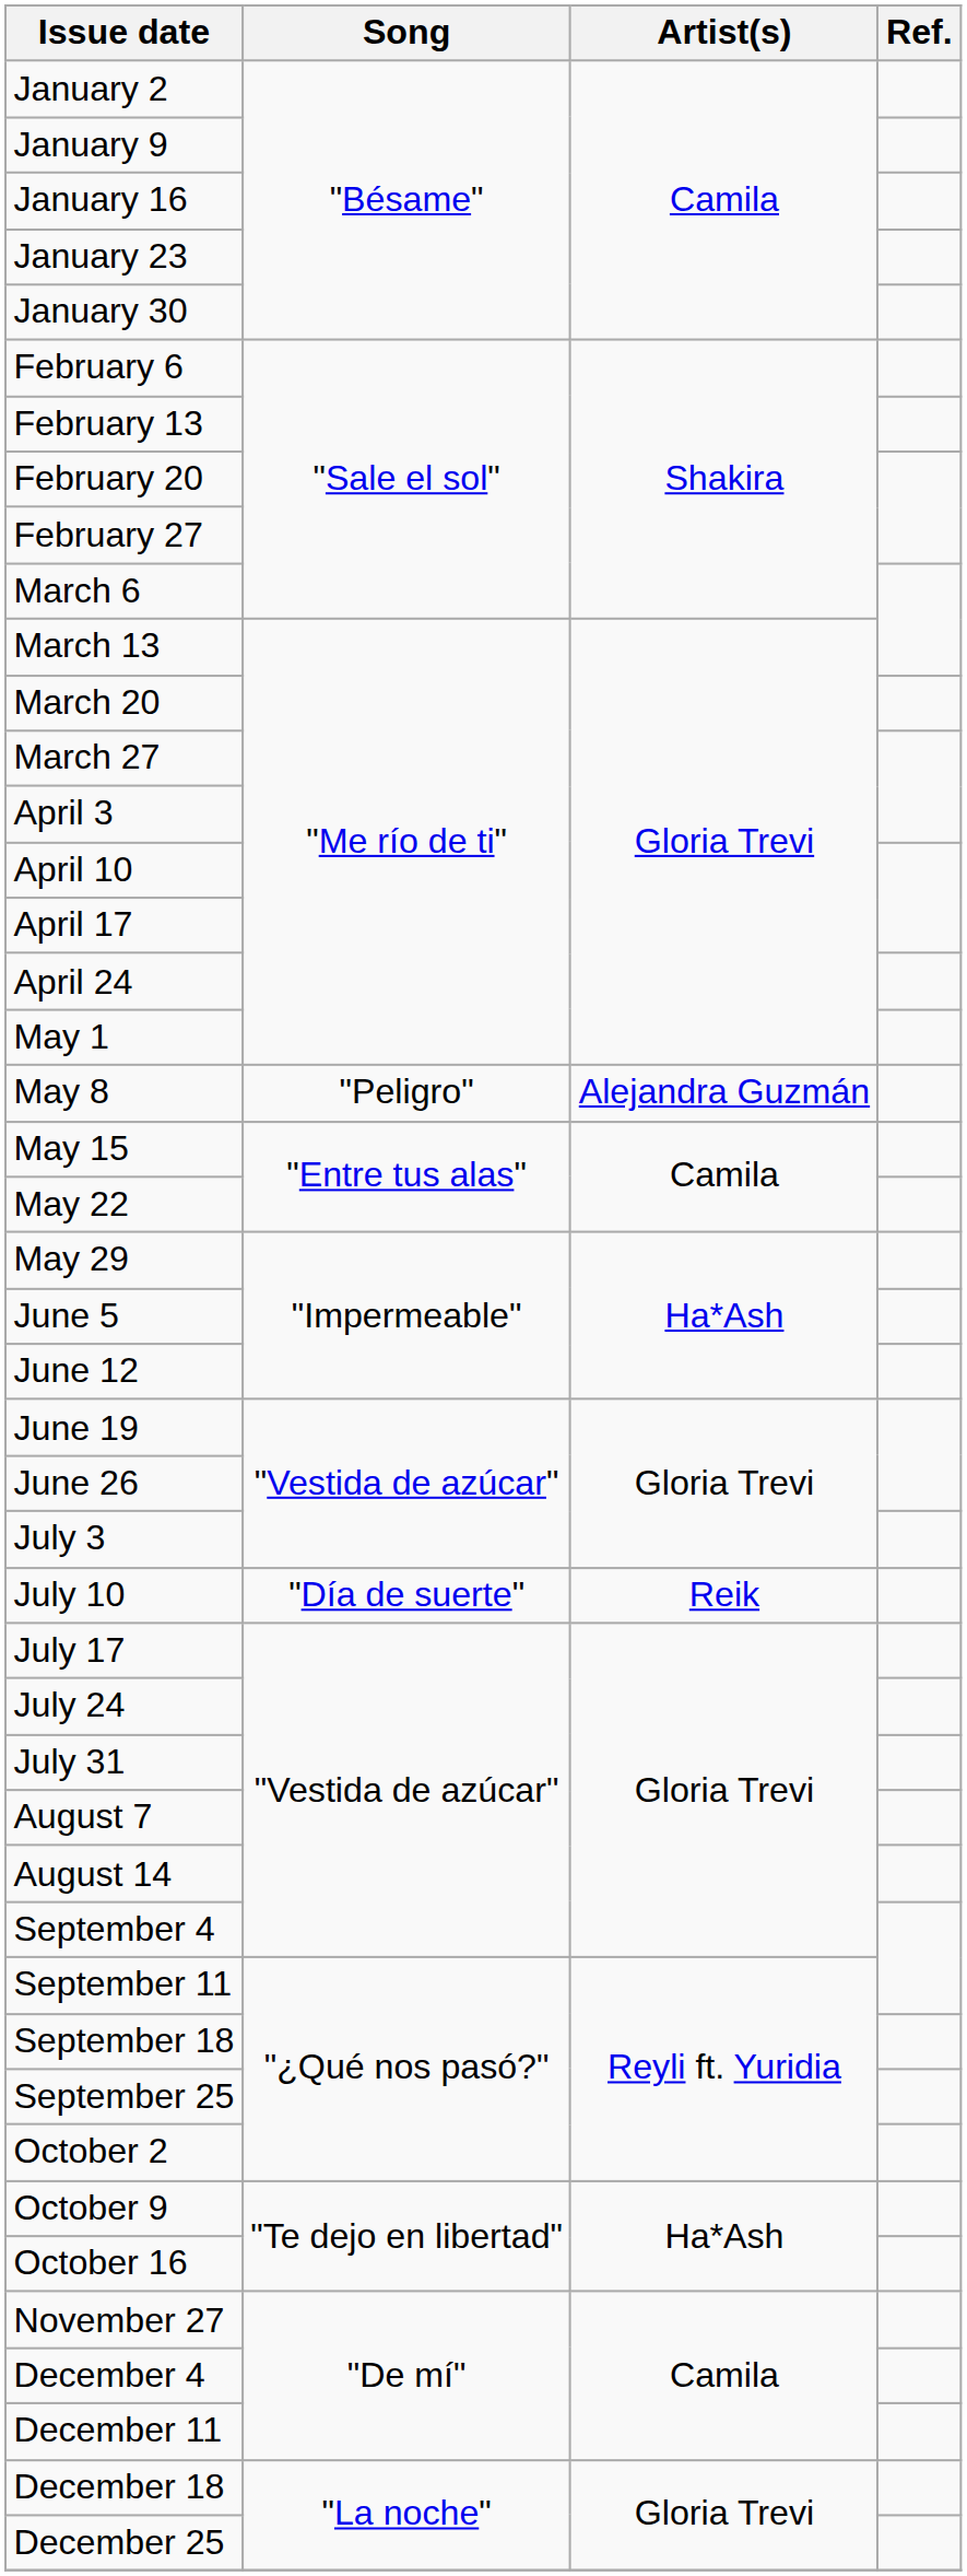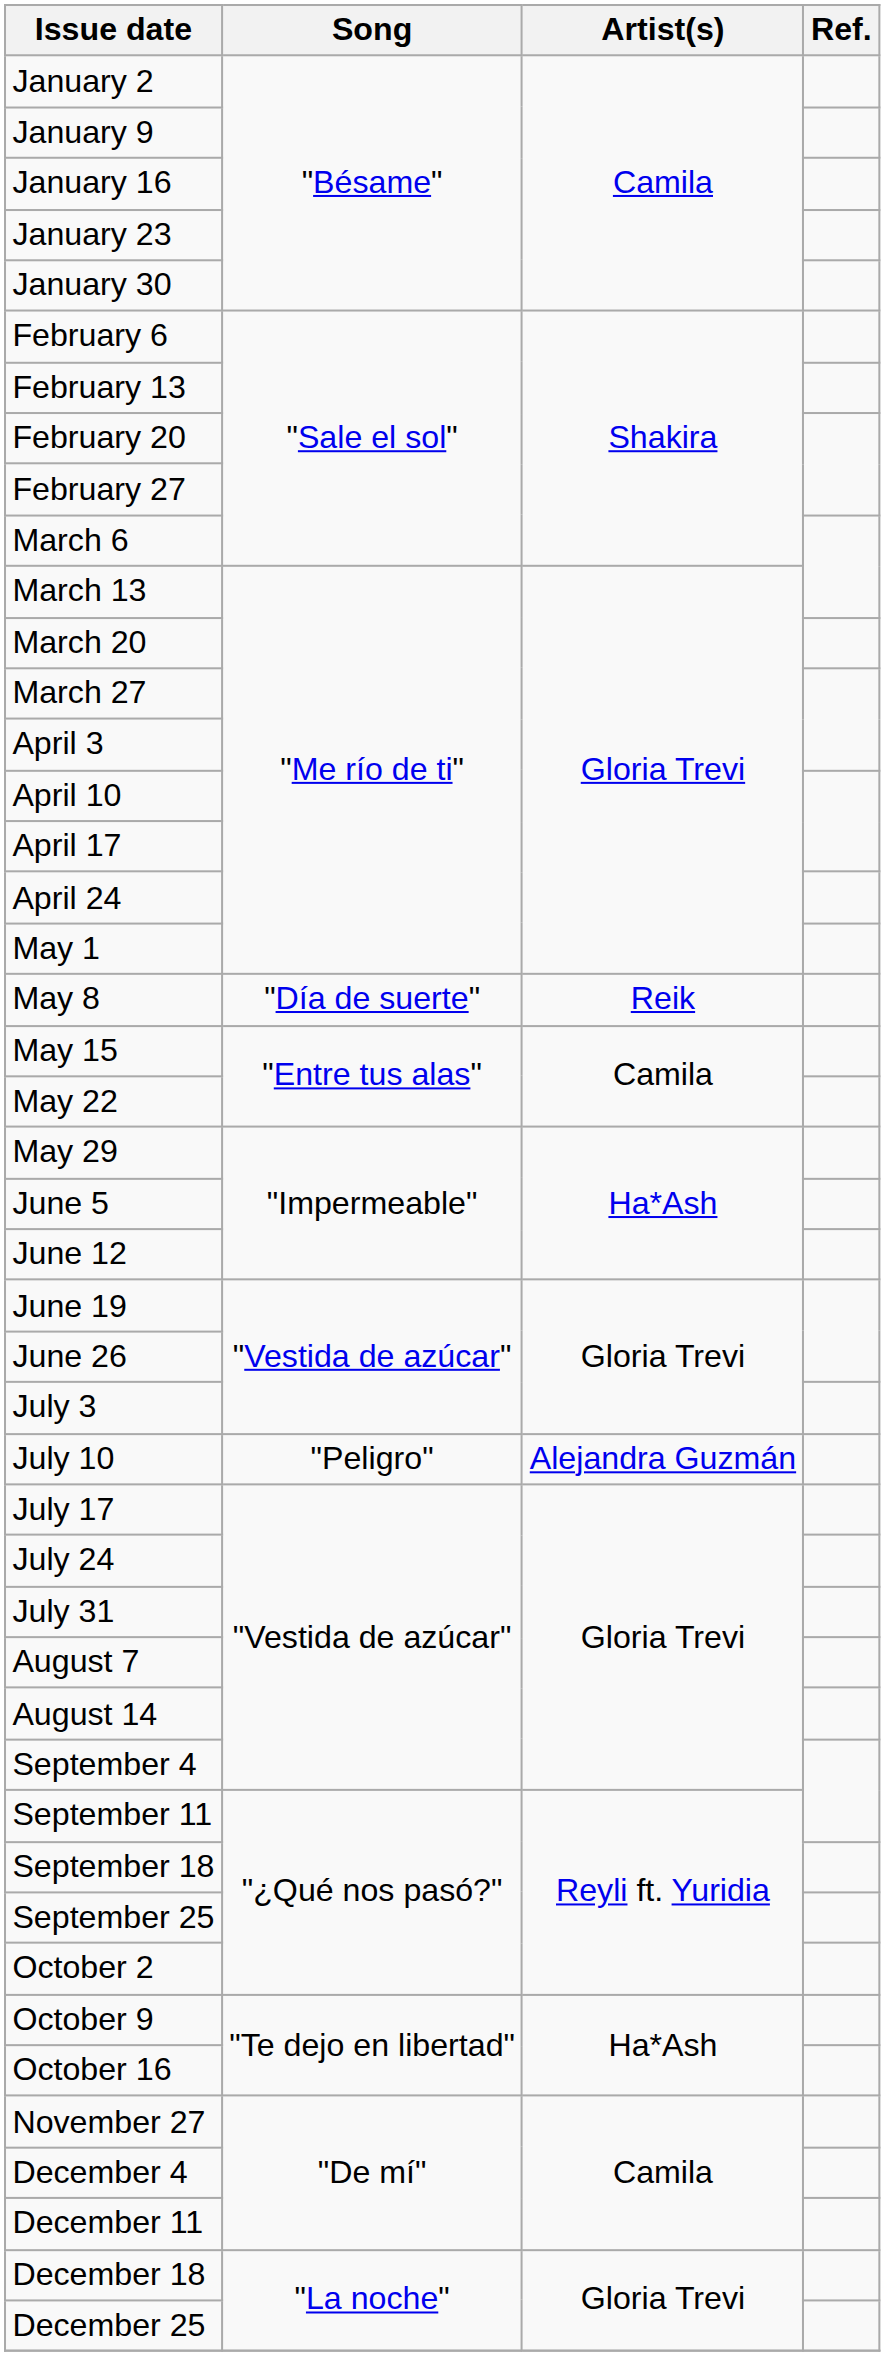 <table class="wikitable">
 <tr>
 <th>Issue date</th>
 <th>Song</th>
 <th>Artist(s)</th>
 <th>Ref.</th>
 </tr>
 <tr>
 <td>January 2</td>
 <td style="text-align: center;" rowspan="5">"<a href='#'>Bésame</a>"</td>
 <td style="text-align: center;" rowspan="5"><a href='#'>Camila</a></td>
 <td style="text-align: center;"></td>
 </tr>
 <tr>
 <td>January 9</td>
 <td style="text-align: center;"></td>
 </tr>
 <tr>
 <td>January 16</td>
 <td style="text-align: center;"></td>
 </tr>
 <tr>
 <td>January 23</td>
 <td style="text-align: center;"></td>
 </tr>
 <tr>
 <td>January 30</td>
 <td style="text-align: center;"></td>
 </tr>
 <tr>
 <td>February 6</td>
 <td style="text-align: center;" rowspan="5">"<a href='#'>Sale el sol</a>"</td>
 <td style="text-align: center;" rowspan="5"><a href='#'>Shakira</a></td>
 <td style="text-align: center;"></td>
 </tr>
 <tr>
 <td>February 13</td>
 <td style="text-align: center;"></td>
 </tr>
 <tr>
 <td>February 20</td>
 <td style="text-align: center;" rowspan="2"></td>
 </tr>
 <tr>
 <td>February 27</td>
 </tr>
 <tr>
 <td>March 6</td>
 <td style="text-align: center;" rowspan="2"></td>
 </tr>
 <tr>
 <td>March 13</td>
 <td style="text-align: center;" rowspan="8">"<a href='#'>Me río de ti</a>"</td>
 <td style="text-align: center;" rowspan="8"><a href='#'>Gloria Trevi</a></td>
 </tr>
 <tr>
 <td>March 20</td>
 <td style="text-align: center;"></td>
 </tr>
 <tr>
 <td>March 27</td>
 <td style="text-align: center;" rowspan="2"></td>
 </tr>
 <tr>
 <td>April 3</td>
 </tr>
 <tr>
 <td>April 10</td>
 <td style="text-align: center;" rowspan="2"></td>
 </tr>
 <tr>
 <td>April 17</td>
 </tr>
 <tr>
 <td>April 24</td>
 <td style="text-align: center;"></td>
 </tr>
 <tr>
 <td>May 1</td>
 <td style="text-align: center;"></td>
 </tr>
 <tr>
 <td>May 8</td>
-<td style="text-align: center;" rowspan="1">"Peligro"</td>
-<td style="text-align: center;"><a href='#'>Alejandra Guzmán</a></td>
+<td style="text-align: center;">"<a href='#'>Día de suerte</a>"</td>
+<td style="text-align: center;" rowspan="1"><a href='#'>Reik</a></td>
 <td style="text-align: center;"></td>
 </tr>
 <tr>
 <td>May 15</td>
 <td style="text-align: center;" rowspan="2">"<a href='#'>Entre tus alas</a>"</td>
 <td style="text-align: center;" rowspan="2">Camila</td>
 <td style="text-align: center;"></td>
 </tr>
 <tr>
 <td>May 22</td>
 <td style="text-align: center;"></td>
 </tr>
 <tr>
 <td>May 29</td>
 <td style="text-align: center;" rowspan="3">"Impermeable"</td>
 <td style="text-align: center;" rowspan="3"><a href='#'>Ha*Ash</a></td>
 <td style="text-align: center;"></td>
 </tr>
 <tr>
 <td>June 5</td>
 <td style="text-align: center;"></td>
 </tr>
 <tr>
 <td>June 12</td>
 <td style="text-align: center;"></td>
 </tr>
 <tr>
 <td>June 19</td>
 <td style="text-align: center;" rowspan="3">"<a href='#'>Vestida de azúcar</a>"</td>
 <td style="text-align: center;" rowspan="3">Gloria Trevi</td>
 <td style="text-align: center;" rowspan="2"></td>
 </tr>
 <tr>
 <td>June 26</td>
 </tr>
 <tr>
 <td>July 3</td>
 <td style="text-align: center;"></td>
 </tr>
 <tr>
 <td>July 10</td>
-<td style="text-align: center;">"<a href='#'>Día de suerte</a>"</td>
-<td style="text-align: center;" rowspan="1"><a href='#'>Reik</a></td>
+<td style="text-align: center;" rowspan="1">"Peligro"</td>
+<td style="text-align: center;"><a href='#'>Alejandra Guzmán</a></td>
 <td style="text-align: center;"></td>
 </tr>
 <tr>
 <td>July 17</td>
 <td style="text-align: center;" rowspan="6">"Vestida de azúcar"</td>
 <td style="text-align: center;" rowspan="6">Gloria Trevi</td>
 <td style="text-align: center;"></td>
 </tr>
 <tr>
 <td>July 24</td>
 <td style="text-align: center;"></td>
 </tr>
 <tr>
 <td>July 31</td>
 <td style="text-align: center;"></td>
 </tr>
 <tr>
 <td>August 7</td>
 <td style="text-align: center;"></td>
 </tr>
 <tr>
 <td>August 14</td>
 <td style="text-align: center;"></td>
 </tr>
 <tr>
 <td>September 4</td>
 <td style="text-align: center;" rowspan="2"></td>
 </tr>
 <tr>
 <td>September 11</td>
 <td style="text-align: center;" rowspan="4">"¿Qué nos pasó?"</td>
 <td style="text-align: center;" rowspan="4"><a href='#'>Reyli</a> ft. <a href='#'>Yuridia</a></td>
 </tr>
 <tr>
 <td>September 18</td>
 <td style="text-align: center;"></td>
 </tr>
 <tr>
 <td>September 25</td>
 <td style="text-align: center;"></td>
 </tr>
 <tr>
 <td>October 2</td>
 <td style="text-align: center;"></td>
 </tr>
 <tr>
 <td>October 9</td>
 <td style="text-align: center;" rowspan="2">"Te dejo en libertad"</td>
 <td style="text-align: center;" rowspan="2">Ha*Ash</td>
 <td style="text-align: center;"></td>
 </tr>
 <tr>
 <td>October 16</td>
 <td style="text-align: center;"></td>
 </tr>
 <tr>
 <td>November 27</td>
 <td style="text-align: center;" rowspan="3">"De mí"</td>
 <td style="text-align: center;" rowspan="3">Camila</td>
 <td style="text-align: center;"></td>
 </tr>
 <tr>
 <td>December 4</td>
 <td style="text-align: center;"></td>
 </tr>
 <tr>
 <td>December 11</td>
 <td style="text-align: center;"></td>
 </tr>
 <tr>
 <td>December 18</td>
 <td style="text-align: center;" rowspan="2">"<a href='#'>La noche</a>"</td>
 <td style="text-align: center;" rowspan="2">Gloria Trevi</td>
 <td style="text-align: center;"></td>
 </tr>
 <tr>
 <td>December 25</td>
 <td style="text-align: center;"></td>
 </tr>
 <tr>
 </tr>
 </table>
